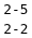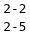 <table style="text-align:center">
 <tr>
 <th width=200></th>
 <th width=100></th>
 <th width=200></th>
 </tr>
 <tr>
 <td align=right></td>
-<td>2-5</td>
+<td>2-2</td>
 <td align=left></td>
 </tr>
 <tr>
 <td align=right></td>
-<td>2-2</td>
+<td>2-5</td>
 <td align=left></td>
 </tr>
 </table>
